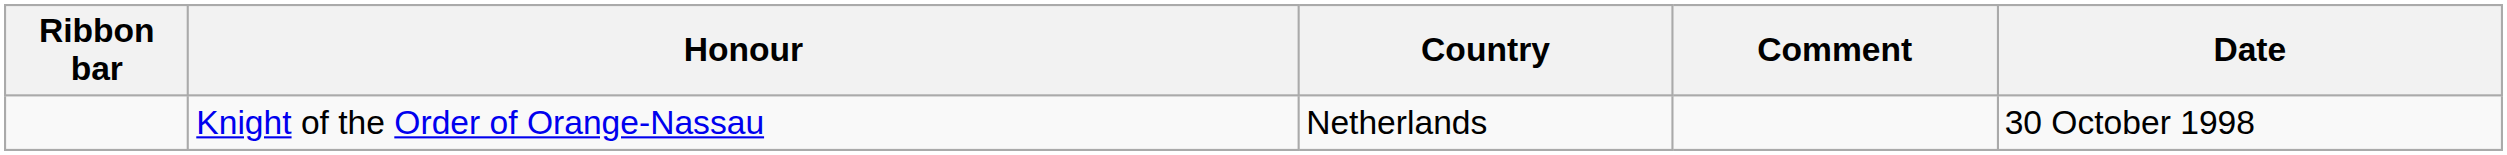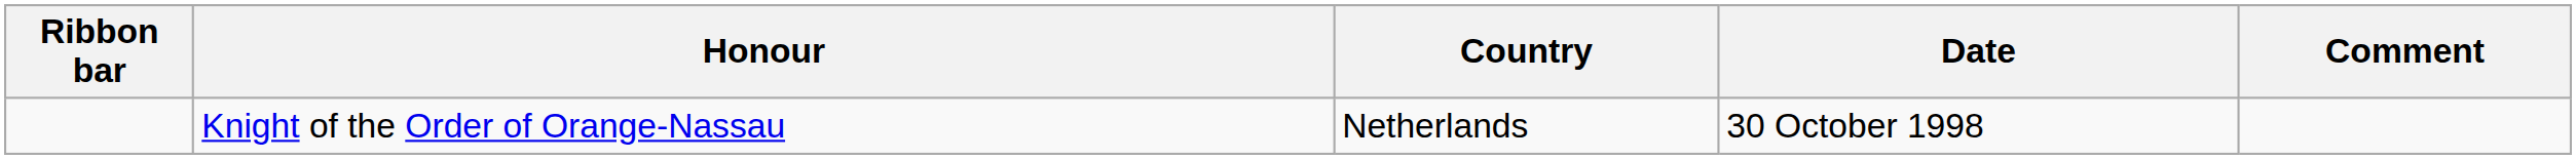 <table class="wikitable" style="width:60%;">
 <tr>
 <th style="width:80px;">Ribbon bar</th>
 <th>Honour</th>
 <th>Country</th>
+<th>Date</th>
 <th>Comment</th>
-<th>Date</th>
 </tr>
 <tr>
 <td></td>
 <td><a href='#'>Knight</a> of the <a href='#'>Order of Orange-Nassau</a></td>
 <td>Netherlands</td>
+<td>30 October 1998</td>
 <td></td>
-<td>30 October 1998</td>
 </tr>
 </table>
